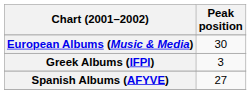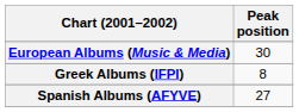 <table class="wikitable sortable plainrowheaders" style="text-align:center">
 <tr>
 <th scope="col">Chart (2001–2002)</th>
 <th scope="col">Peak<br> position</th>
 </tr>
 <tr>
 </tr>
 <tr>
 </tr>
 <tr>
 </tr>
 <tr>
 </tr>
 <tr>
 </tr>
 <tr>
 <th scope="row"><a href='#'>European Albums</a> (<em><a href='#'>Music & Media</a></em>)</th>
 <td>30</td>
 </tr>
 <tr>
 </tr>
 <tr>
 <th scope="row">Greek Albums (<a href='#'>IFPI</a>)</th>
-<td>3</td>
+<td>8</td>
 </tr>
 <tr>
 </tr>
 <tr>
 </tr>
 <tr>
 </tr>
 <tr>
 </tr>
 <tr>
 </tr>
 <tr>
 <th scope="row">Spanish Albums (<a href='#'>AFYVE</a>)</th>
 <td>27</td>
 </tr>
 <tr>
 </tr>
 <tr>
 </tr>
 <tr>
 </tr>
 <tr>
 </tr>
 </table>
